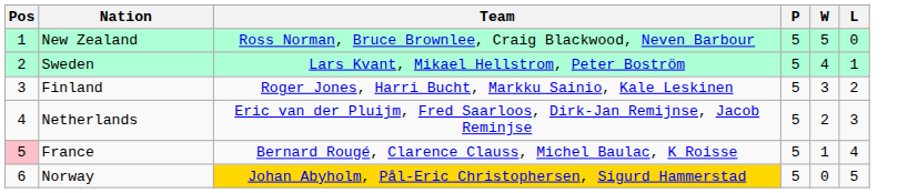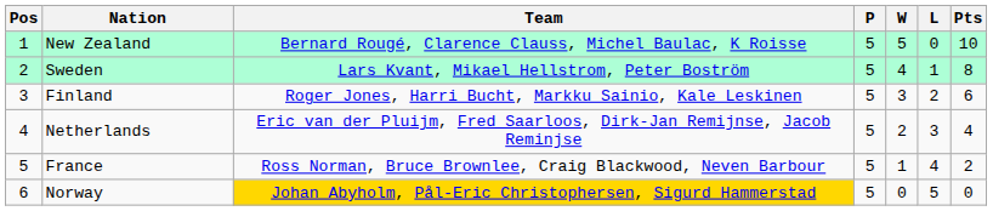 <table class="wikitable" style="font-size: 100%">
 <tr>
 <th width=20>Pos</th>
 <th width=150>Nation</th>
 <th width=500>Team</th>
 <th width=20>P</th>
 <th width=20>W</th>
 <th width=20>L</th>
+<th width=20>Pts</th>
 </tr>
 <tr align=center style="background: #ADFFD6;">
 <td>1</td>
 <td align="left">  New Zealand</td>
-<td><a href='#'>Ross Norman</a>, <a href='#'>Bruce Brownlee</a>, Craig Blackwood, <a href='#'>Neven Barbour</a></td>
+<td><a href='#'>Bernard Rougé</a>, <a href='#'>Clarence Clauss</a>, <a href='#'>Michel Baulac</a>, <a href='#'>K Roisse</a></td>
 <td>5</td>
 <td>5</td>
 <td>0</td>
+<td>10</td>
 </tr>
 <tr align=center style="background: #ADFFD6;">
 <td>2</td>
 <td align="left"> Sweden</td>
 <td><a href='#'>Lars Kvant</a>, <a href='#'>Mikael Hellstrom</a>, <a href='#'>Peter Boström</a></td>
 <td>5</td>
 <td>4</td>
 <td>1</td>
+<td>8</td>
 </tr>
 <tr align=center>
 <td>3</td>
 <td align="left"> Finland</td>
 <td><a href='#'>Roger Jones</a>, <a href='#'>Harri Bucht</a>, <a href='#'>Markku Sainio</a>, <a href='#'>Kale Leskinen</a></td>
 <td>5</td>
 <td>3</td>
 <td>2</td>
+<td>6</td>
 </tr>
 <tr align=center>
 <td>4</td>
 <td align="left"> Netherlands</td>
 <td><a href='#'>Eric van der Pluijm</a>, <a href='#'>Fred Saarloos</a>, <a href='#'>Dirk-Jan Remijnse</a>, <a href='#'>Jacob Reminjse</a></td>
 <td>5</td>
 <td>2</td>
 <td>3</td>
+<td>4</td>
 </tr>
 <tr align=center>
-<td style="background: pink;">5</td>
+<td>5</td>
 <td align="left"> France</td>
-<td><a href='#'>Bernard Rougé</a>, <a href='#'>Clarence Clauss</a>, <a href='#'>Michel Baulac</a>, <a href='#'>K Roisse</a></td>
+<td><a href='#'>Ross Norman</a>, <a href='#'>Bruce Brownlee</a>, Craig Blackwood, <a href='#'>Neven Barbour</a></td>
 <td>5</td>
 <td>1</td>
 <td>4</td>
+<td>2</td>
 </tr>
 <tr align=center>
 <td>6</td>
 <td align="left"> Norway</td>
 <td style="background: gold;"><a href='#'>Johan Abyholm</a>, <a href='#'>Pål-Eric Christophersen</a>, <a href='#'>Sigurd Hammerstad</a></td>
 <td>5</td>
 <td>0</td>
 <td>5</td>
+<td>0</td>
 </tr>
 </table>
